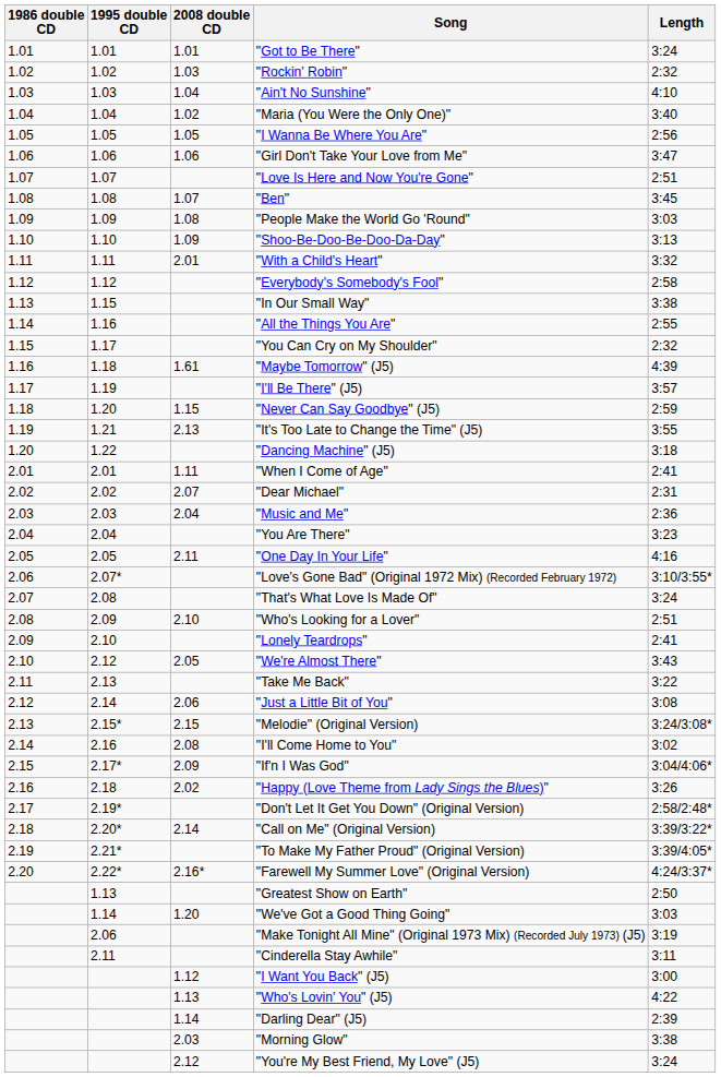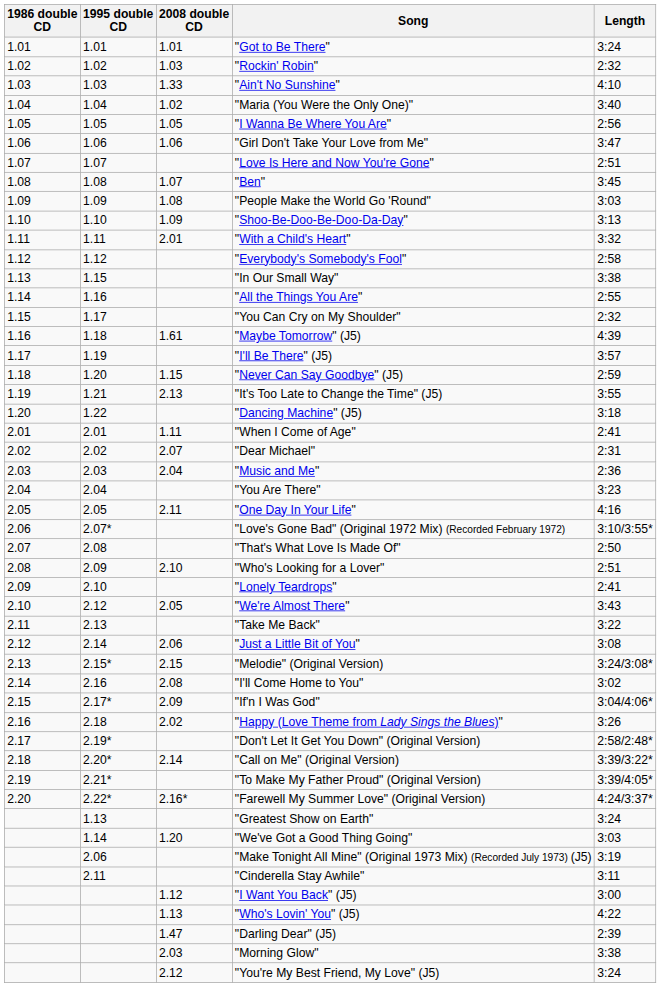 <table class="wikitable sortable" border="1">
 <tr>
 <th>1986 double<br> CD</th>
 <th>1995 double<br> CD</th>
 <th>2008 double<br> CD</th>
 <th class="unsortable">Song</th>
 <th class="unsortable">Length</th>
 </tr>
 <tr>
 <td>1.01</td>
 <td>1.01</td>
 <td>1.01</td>
 <td>"<a href='#'>Got to Be There</a>"</td>
 <td>3:24</td>
 </tr>
 <tr>
 <td>1.02</td>
 <td>1.02</td>
 <td>1.03</td>
 <td>"<a href='#'>Rockin' Robin</a>"</td>
 <td>2:32</td>
 </tr>
 <tr>
 <td>1.03</td>
 <td>1.03</td>
-<td>1.04</td>
+<td>1.33</td>
 <td>"<a href='#'>Ain't No Sunshine</a>"</td>
 <td>4:10</td>
 </tr>
 <tr>
 <td>1.04</td>
 <td>1.04</td>
 <td>1.02</td>
 <td>"Maria (You Were the Only One)"</td>
 <td>3:40</td>
 </tr>
 <tr>
 <td>1.05</td>
 <td>1.05</td>
 <td>1.05</td>
 <td>"<a href='#'>I Wanna Be Where You Are</a>"</td>
 <td>2:56</td>
 </tr>
 <tr>
 <td>1.06</td>
 <td>1.06</td>
 <td>1.06</td>
 <td>"Girl Don't Take Your Love from Me"</td>
 <td>3:47</td>
 </tr>
 <tr>
 <td>1.07</td>
 <td>1.07</td>
 <td></td>
 <td>"<a href='#'>Love Is Here and Now You're Gone</a>"</td>
 <td>2:51</td>
 </tr>
 <tr>
 <td>1.08</td>
 <td>1.08</td>
 <td>1.07</td>
 <td>"<a href='#'>Ben</a>"</td>
 <td>3:45</td>
 </tr>
 <tr>
 <td>1.09</td>
 <td>1.09</td>
 <td>1.08</td>
 <td>"People Make the World Go 'Round"</td>
 <td>3:03</td>
 </tr>
 <tr>
 <td>1.10</td>
 <td>1.10</td>
 <td>1.09</td>
 <td>"<a href='#'>Shoo-Be-Doo-Be-Doo-Da-Day</a>"</td>
 <td>3:13</td>
 </tr>
 <tr>
 <td>1.11</td>
 <td>1.11</td>
 <td>2.01</td>
 <td>"<a href='#'>With a Child's Heart</a>"</td>
 <td>3:32</td>
 </tr>
 <tr>
 <td>1.12</td>
 <td>1.12</td>
 <td></td>
 <td>"<a href='#'>Everybody's Somebody's Fool</a>"</td>
 <td>2:58</td>
 </tr>
 <tr>
 <td>1.13</td>
 <td>1.15</td>
 <td></td>
 <td>"In Our Small Way"</td>
 <td>3:38</td>
 </tr>
 <tr>
 <td>1.14</td>
 <td>1.16</td>
 <td></td>
 <td>"<a href='#'>All the Things You Are</a>"</td>
 <td>2:55</td>
 </tr>
 <tr>
 <td>1.15</td>
 <td>1.17</td>
 <td></td>
 <td>"You Can Cry on My Shoulder"</td>
 <td>2:32</td>
 </tr>
 <tr>
 <td>1.16</td>
 <td>1.18</td>
 <td>1.61</td>
 <td>"<a href='#'>Maybe Tomorrow</a>" (J5)</td>
 <td>4:39</td>
 </tr>
 <tr>
 <td>1.17</td>
 <td>1.19</td>
 <td></td>
 <td>"<a href='#'>I'll Be There</a>" (J5)</td>
 <td>3:57</td>
 </tr>
 <tr>
 <td>1.18</td>
 <td>1.20</td>
 <td>1.15</td>
 <td>"<a href='#'>Never Can Say Goodbye</a>" (J5)</td>
 <td>2:59</td>
 </tr>
 <tr>
 <td>1.19</td>
 <td>1.21</td>
 <td>2.13</td>
 <td>"It's Too Late to Change the Time" (J5)</td>
 <td>3:55</td>
 </tr>
 <tr>
 <td>1.20</td>
 <td>1.22</td>
 <td></td>
 <td>"<a href='#'>Dancing Machine</a>" (J5)</td>
 <td>3:18</td>
 </tr>
 <tr>
 <td>2.01</td>
 <td>2.01</td>
 <td>1.11</td>
 <td>"When I Come of Age"</td>
 <td>2:41</td>
 </tr>
 <tr>
 <td>2.02</td>
 <td>2.02</td>
 <td>2.07</td>
 <td>"Dear Michael"</td>
 <td>2:31</td>
 </tr>
 <tr>
 <td>2.03</td>
 <td>2.03</td>
 <td>2.04</td>
 <td>"<a href='#'>Music and Me</a>"</td>
 <td>2:36</td>
 </tr>
 <tr>
 <td>2.04</td>
 <td>2.04</td>
 <td></td>
 <td>"You Are There"</td>
 <td>3:23</td>
 </tr>
 <tr>
 <td>2.05</td>
 <td>2.05</td>
 <td>2.11</td>
 <td>"<a href='#'>One Day In Your Life</a>"</td>
 <td>4:16</td>
 </tr>
 <tr>
 <td>2.06</td>
 <td>2.07*</td>
 <td></td>
 <td>"Love's Gone Bad" (Original 1972 Mix) <small> (Recorded February 1972) </small></td>
 <td>3:10/3:55*</td>
 </tr>
 <tr>
 <td>2.07</td>
 <td>2.08</td>
 <td></td>
 <td>"That's What Love Is Made Of"</td>
-<td>3:24</td>
+<td>2:50</td>
 </tr>
 <tr>
 <td>2.08</td>
 <td>2.09</td>
 <td>2.10</td>
 <td>"Who's Looking for a Lover"</td>
 <td>2:51</td>
 </tr>
 <tr>
 <td>2.09</td>
 <td>2.10</td>
 <td></td>
 <td>"<a href='#'>Lonely Teardrops</a>"</td>
 <td>2:41</td>
 </tr>
 <tr>
 <td>2.10</td>
 <td>2.12</td>
 <td>2.05</td>
 <td>"<a href='#'>We're Almost There</a>"</td>
 <td>3:43</td>
 </tr>
 <tr>
 <td>2.11</td>
 <td>2.13</td>
 <td></td>
 <td>"Take Me Back"</td>
 <td>3:22</td>
 </tr>
 <tr>
 <td>2.12</td>
 <td>2.14</td>
 <td>2.06</td>
 <td>"<a href='#'>Just a Little Bit of You</a>"</td>
 <td>3:08</td>
 </tr>
 <tr>
 <td>2.13</td>
 <td>2.15*</td>
 <td>2.15</td>
 <td>"Melodie" (Original Version)</td>
 <td>3:24/3:08*</td>
 </tr>
 <tr>
 <td>2.14</td>
 <td>2.16</td>
 <td>2.08</td>
 <td>"I'll Come Home to You"</td>
 <td>3:02</td>
 </tr>
 <tr>
 <td>2.15</td>
 <td>2.17*</td>
 <td>2.09</td>
 <td>"If'n I Was God"</td>
 <td>3:04/4:06*</td>
 </tr>
 <tr>
 <td>2.16</td>
 <td>2.18</td>
 <td>2.02</td>
 <td>"<a href='#'>Happy (Love Theme from <em>Lady Sings the Blues</em>)</a>"</td>
 <td>3:26</td>
 </tr>
 <tr>
 <td>2.17</td>
 <td>2.19*</td>
 <td></td>
 <td>"Don't Let It Get You Down" (Original Version)</td>
 <td>2:58/2:48*</td>
 </tr>
 <tr>
 <td>2.18</td>
 <td>2.20*</td>
 <td>2.14</td>
 <td>"Call on Me" (Original Version)</td>
 <td>3:39/3:22*</td>
 </tr>
 <tr>
 <td>2.19</td>
 <td>2.21*</td>
 <td></td>
 <td>"To Make My Father Proud" (Original Version)</td>
 <td>3:39/4:05*</td>
 </tr>
 <tr>
 <td>2.20</td>
 <td>2.22*</td>
 <td>2.16*</td>
 <td>"Farewell My Summer Love" (Original Version)</td>
 <td>4:24/3:37*</td>
 </tr>
 <tr>
 <td></td>
 <td>1.13</td>
 <td></td>
 <td>"Greatest Show on Earth"</td>
-<td>2:50</td>
+<td>3:24</td>
 </tr>
 <tr>
 <td></td>
 <td>1.14</td>
 <td>1.20</td>
 <td>"We've Got a Good Thing Going"</td>
 <td>3:03</td>
 </tr>
 <tr>
 <td></td>
 <td>2.06</td>
 <td></td>
 <td>"Make Tonight All Mine" (Original 1973 Mix) <small> (Recorded July 1973) </small>(J5)</td>
 <td>3:19</td>
 </tr>
 <tr>
 <td></td>
 <td>2.11</td>
 <td></td>
 <td>"Cinderella Stay Awhile"</td>
 <td>3:11</td>
 </tr>
 <tr>
 <td></td>
 <td></td>
 <td>1.12</td>
 <td>"<a href='#'>I Want You Back</a>" (J5)</td>
 <td>3:00</td>
 </tr>
 <tr>
 <td></td>
 <td></td>
 <td>1.13</td>
 <td>"<a href='#'>Who's Lovin' You</a>" (J5)</td>
 <td>4:22</td>
 </tr>
 <tr>
 <td></td>
 <td></td>
-<td>1.14</td>
+<td>1.47</td>
 <td>"Darling Dear" (J5)</td>
 <td>2:39</td>
 </tr>
 <tr>
 <td></td>
 <td></td>
 <td>2.03</td>
 <td>"Morning Glow"</td>
 <td>3:38</td>
 </tr>
 <tr>
 <td></td>
 <td></td>
 <td>2.12</td>
 <td>"You're My Best Friend, My Love" (J5)</td>
 <td>3:24</td>
 </tr>
 </table>
